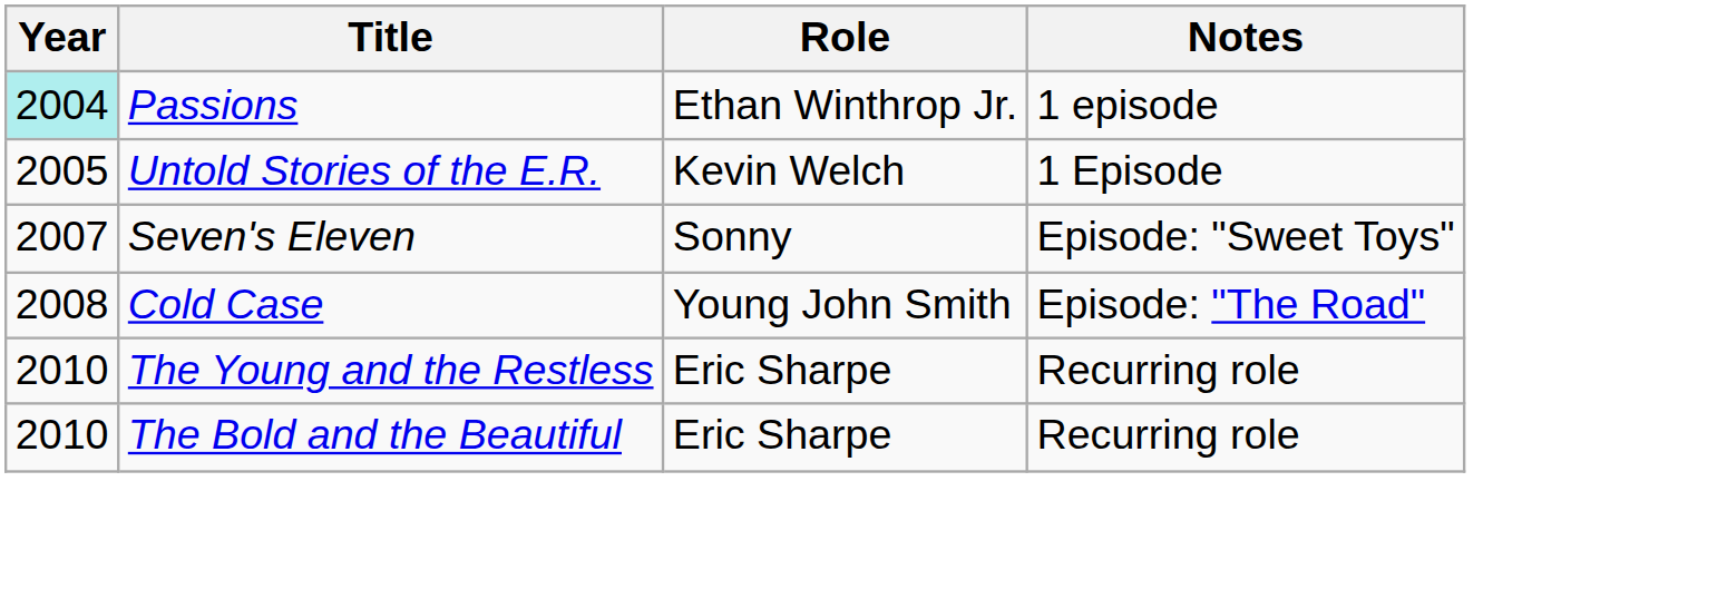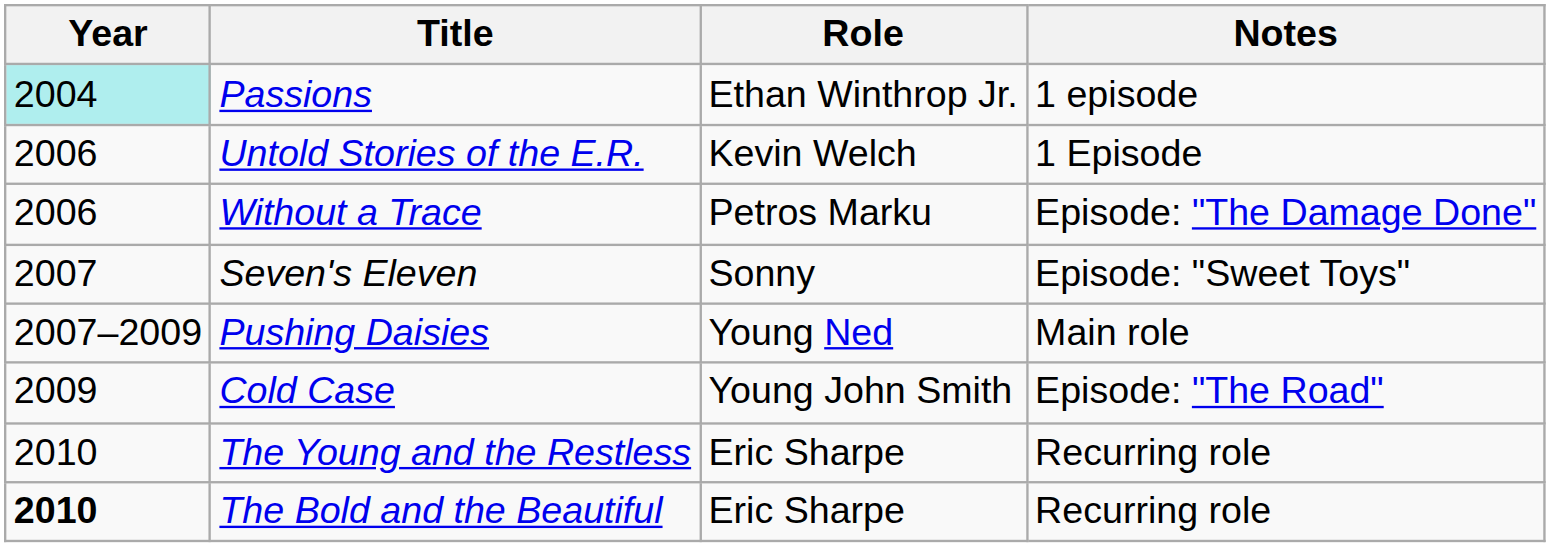 <table class="wikitable">
 <tr>
 <th>Year</th>
 <th>Title</th>
 <th>Role</th>
 <th>Notes</th>
 </tr>
 <tr>
 <td style="background: paleturquoise;">2004</td>
 <td><em><a href='#'>Passions</a></em></td>
 <td>Ethan Winthrop Jr.</td>
 <td>1 episode</td>
 </tr>
 <tr>
-<td>2005</td>
+<td>2006</td>
 <td><em><a href='#'>Untold Stories of the E.R.</a></em></td>
 <td>Kevin Welch</td>
 <td>1 Episode</td>
+</tr>
+<tr>
+<td>2006</td>
+<td><em><a href='#'>Without a Trace</a></em></td>
+<td>Petros Marku</td>
+<td>Episode: <a href='#'>"The Damage Done"</a></td>
 </tr>
 <tr>
 <td>2007</td>
 <td><em>Seven's Eleven</em></td>
 <td>Sonny</td>
 <td>Episode: "Sweet Toys"</td>
 </tr>
 <tr>
-<td>2008</td>
+<td>2007–2009</td>
+<td><em><a href='#'>Pushing Daisies</a></em></td>
+<td>Young <a href='#'>Ned</a></td>
+<td>Main role</td>
+</tr>
+<tr>
+<td>2009</td>
 <td><em><a href='#'>Cold Case</a></em></td>
 <td>Young John Smith</td>
 <td>Episode: <a href='#'>"The Road"</a></td>
 </tr>
 <tr>
 <td>2010</td>
 <td><em><a href='#'>The Young and the Restless</a></em></td>
 <td>Eric Sharpe</td>
 <td>Recurring role</td>
 </tr>
 <tr>
-<td>2010</td>
+<td><strong>2010</strong></td>
 <td><em><a href='#'>The Bold and the Beautiful</a></em></td>
 <td>Eric Sharpe</td>
 <td>Recurring role</td>
 </tr>
 </table>
